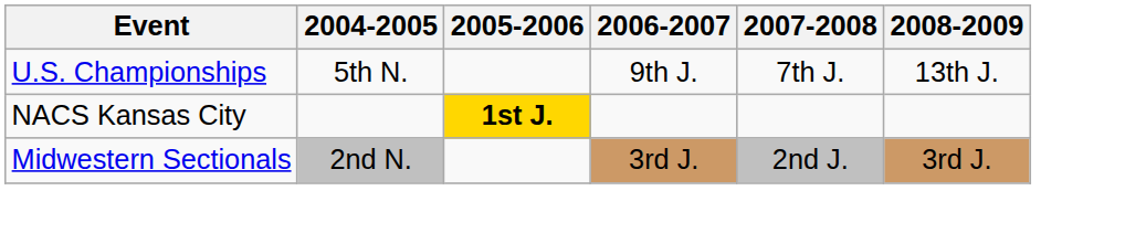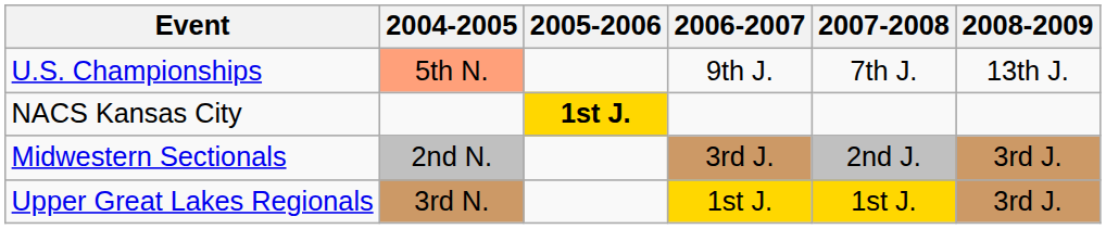 <table class="wikitable">
 <tr>
 <th>Event</th>
 <th>2004-2005</th>
 <th>2005-2006</th>
 <th>2006-2007</th>
 <th>2007-2008</th>
 <th>2008-2009</th>
 </tr>
 <tr>
 <td><a href='#'>U.S. Championships</a></td>
-<td align="center">5th N.</td>
+<td align="center" style="background: lightsalmon;">5th N.</td>
 <td></td>
 <td align="center">9th J.</td>
 <td align="center">7th J.</td>
 <td align="center">13th J.</td>
 </tr>
 <tr>
 <td>NACS Kansas City</td>
 <td></td>
 <td align="center" bgcolor="gold"><strong>1st J.</strong></td>
 <td></td>
 <td></td>
 <td></td>
 </tr>
 <tr>
 <td><a href='#'>Midwestern Sectionals</a></td>
 <td align="center" bgcolor="silver">2nd N.</td>
 <td></td>
 <td align="center" bgcolor="#cc9966">3rd J.</td>
 <td align="center" bgcolor="silver">2nd J.</td>
 <td align="center" bgcolor="#cc9966">3rd J.</td>
 </tr>
+<tr>
+<td><a href='#'>Upper Great Lakes Regionals</a></td>
+<td align="center" bgcolor="#cc9966">3rd N.</td>
+<td></td>
+<td align="center" bgcolor="gold">1st J.</td>
+<td align="center" bgcolor="gold">1st J.</td>
+<td align="center" bgcolor="#cc9966">3rd J.</td>
+</tr>
 </table>
